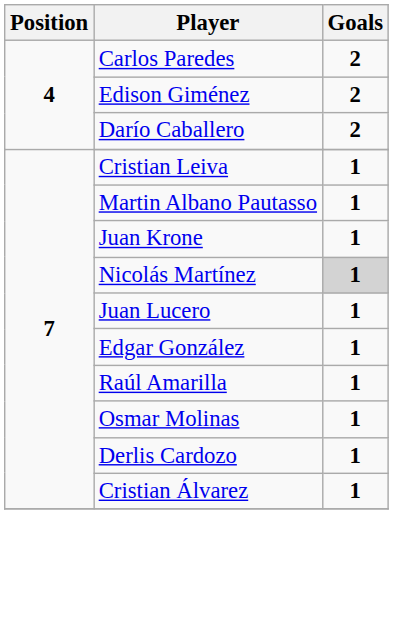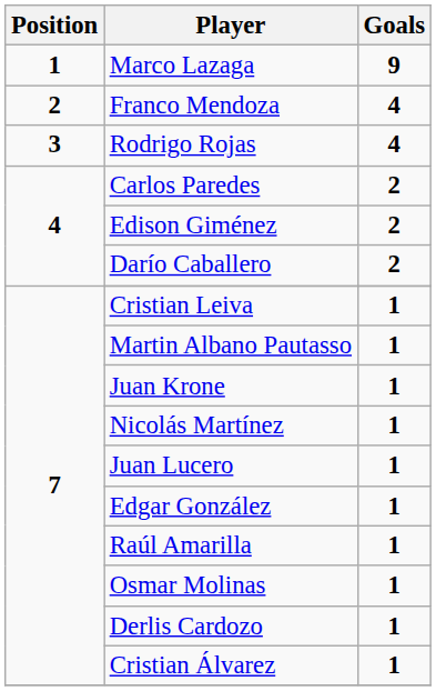 <table class="wikitable" style="text-align: center;">
 <tr>
 <th>Position</th>
 <th>Player</th>
 <th>Goals</th>
+</tr>
+<tr>
+<td rowspan="1"><strong>1</strong></td>
+<td align="left"> <a href='#'>Marco Lazaga</a></td>
+<td><strong>9</strong></td>
+</tr>
+<tr>
+<td rowspan="1"><strong>2</strong></td>
+<td align="left"> <a href='#'>Franco Mendoza</a></td>
+<td><strong>4</strong></td>
+</tr>
+<tr>
+<td rowspan="1"><strong>3</strong></td>
+<td align="left"> <a href='#'>Rodrigo Rojas</a></td>
+<td><strong>4</strong></td>
 </tr>
 <tr>
 <td rowspan="3"><strong>4</strong></td>
 <td align="left"> <a href='#'>Carlos Paredes</a></td>
 <td><strong>2</strong></td>
 </tr>
 <tr>
 <td align="left"> <a href='#'>Edison Giménez</a></td>
 <td><strong>2</strong></td>
 </tr>
 <tr>
 <td align="left"> <a href='#'>Darío Caballero</a></td>
 <td><strong>2</strong></td>
 </tr>
 <tr>
 <td rowspan="11"><strong>7</strong></td>
 </tr>
 <tr>
 <td align="left"> <a href='#'>Cristian Leiva</a></td>
 <td><strong>1</strong></td>
 </tr>
 <tr>
 <td align="left"> <a href='#'>Martin Albano Pautasso</a></td>
 <td><strong>1</strong></td>
 </tr>
 <tr>
 <td align="left"> <a href='#'>Juan Krone</a></td>
 <td><strong>1</strong></td>
 </tr>
 <tr>
 <td align="left"> <a href='#'>Nicolás Martínez</a></td>
-<td style="background: lightgrey;"><strong>1</strong></td>
+<td><strong>1</strong></td>
 </tr>
 <tr>
 <td align="left"> <a href='#'>Juan Lucero</a></td>
 <td><strong>1</strong></td>
 </tr>
 <tr>
 <td align="left"> <a href='#'>Edgar González</a></td>
 <td><strong>1</strong></td>
 </tr>
 <tr>
 <td align="left"> <a href='#'>Raúl Amarilla</a></td>
 <td><strong>1</strong></td>
 </tr>
 <tr>
 <td align="left"> <a href='#'>Osmar Molinas</a></td>
 <td><strong>1</strong></td>
 </tr>
 <tr>
 <td align="left"> <a href='#'>Derlis Cardozo</a></td>
 <td><strong>1</strong></td>
 </tr>
 <tr>
 <td align="left"> <a href='#'>Cristian Álvarez</a></td>
 <td><strong>1</strong></td>
 </tr>
 <tr>
 </tr>
 </table>
